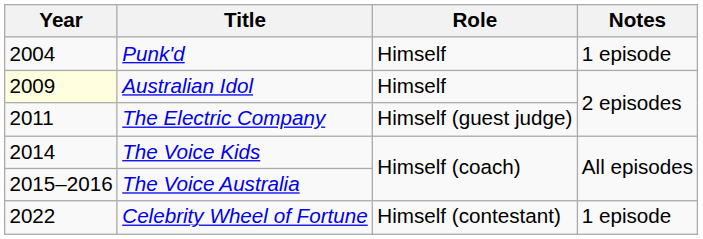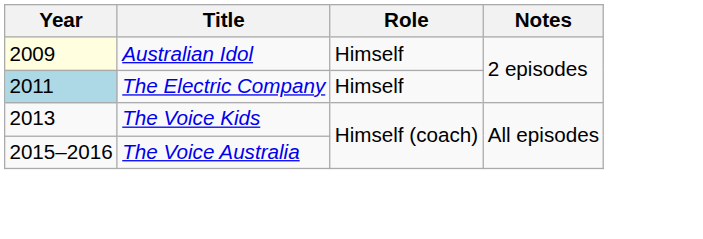 <table class="wikitable">
 <tr>
 <th>Year</th>
 <th>Title</th>
 <th>Role</th>
 <th>Notes</th>
 </tr>
 <tr>
-<td>2004</td>
-<td><em><a href='#'>Punk'd</a></em></td>
-<td>Himself</td>
-<td>1 episode</td>
-</tr>
-<tr>
 <td style="background: lightyellow;">2009</td>
 <td><em><a href='#'>Australian Idol</a></em></td>
 <td>Himself</td>
 <td rowspan=2>2 episodes</td>
 </tr>
 <tr>
-<td>2011</td>
+<td style="background: lightblue;">2011</td>
 <td><em><a href='#'>The Electric Company</a></em></td>
-<td>Himself (guest judge)</td>
+<td>Himself</td>
 </tr>
 <tr>
-<td>2014</td>
+<td>2013</td>
 <td><em><a href='#'>The Voice Kids</a></em></td>
 <td rowspan="2">Himself (coach)</td>
 <td rowspan="2">All episodes</td>
 </tr>
 <tr>
 <td>2015–2016</td>
 <td><em><a href='#'>The Voice Australia</a></em></td>
 </tr>
-<tr>
-<td>2022</td>
-<td><em><a href='#'>Celebrity Wheel of Fortune</a></em></td>
-<td>Himself (contestant)</td>
-<td>1 episode</td>
-</tr>
 </table>
